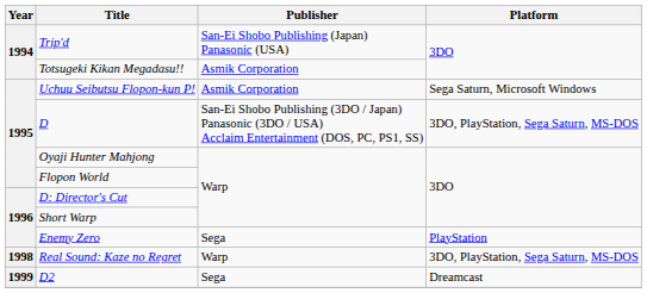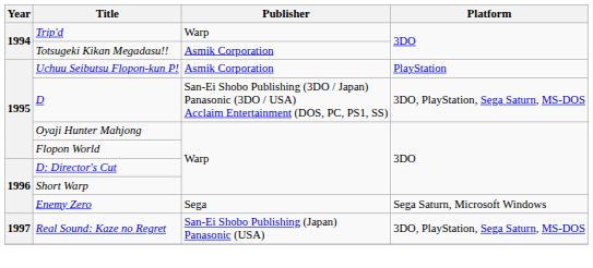 <table class="wikitable sortable">
 <tr>
 <th>Year</th>
 <th>Title</th>
 <th>Publisher</th>
 <th>Platform</th>
 </tr>
 <tr>
 <th rowspan="2">1994</th>
 <td><em><a href='#'>Trip'd</a></em></td>
-<td><a href='#'>San-Ei Shobo Publishing</a> (Japan)<br><a href='#'>Panasonic</a> (USA)</td>
+<td>Warp</td>
 <td rowspan="2"><a href='#'>3DO</a></td>
 </tr>
 <tr>
 <td><em>Totsugeki Kikan Megadasu!!</em></td>
 <td><a href='#'>Asmik Corporation</a></td>
 </tr>
 <tr>
 <th rowspan="4">1995</th>
 <td><em><a href='#'>Uchuu Seibutsu Flopon-kun P!</a></em></td>
 <td><a href='#'>Asmik Corporation</a></td>
-<td>Sega Saturn, Microsoft Windows</td>
+<td><a href='#'>PlayStation</a></td>
 </tr>
 <tr>
 <td><em><a href='#'>D</a></em></td>
 <td>San-Ei Shobo Publishing (3DO / Japan)<br>Panasonic (3DO / USA)<br><a href='#'>Acclaim Entertainment</a> (DOS, PC, PS1, SS)</td>
 <td>3DO, PlayStation, <a href='#'>Sega Saturn</a>, <a href='#'>MS-DOS</a></td>
 </tr>
 <tr>
 <td><em>Oyaji Hunter Mahjong</em></td>
 <td rowspan="4">Warp</td>
 <td rowspan="4">3DO</td>
 </tr>
 <tr>
 <td><em>Flopon World</em></td>
 </tr>
 <tr>
 <th rowspan="3">1996</th>
 <td><em><a href='#'>D: Director's Cut</a></em></td>
 </tr>
 <tr>
 <td><em>Short Warp</em></td>
 </tr>
 <tr>
 <td><em><a href='#'>Enemy Zero</a></em></td>
 <td>Sega</td>
-<td><a href='#'>PlayStation</a></td>
+<td>Sega Saturn, Microsoft Windows</td>
 </tr>
 <tr>
-<th rowspan="1">1998</th>
+<th rowspan="1">1997</th>
 <td><em><a href='#'>Real Sound: Kaze no Regret</a></em></td>
-<td>Warp</td>
+<td><a href='#'>San-Ei Shobo Publishing</a> (Japan)<br><a href='#'>Panasonic</a> (USA)</td>
 <td>3DO, PlayStation, <a href='#'>Sega Saturn</a>, <a href='#'>MS-DOS</a></td>
-</tr>
-<tr>
-<th rowspan="1">1999</th>
-<td><em><a href='#'>D2</a></em></td>
-<td>Sega</td>
-<td>Dreamcast</td>
 </tr>
 <tr>
 </tr>
 </table>
